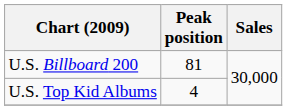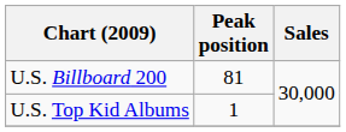 <table class="wikitable">
 <tr>
 <th>Chart (2009)</th>
 <th>Peak<br>position</th>
 <th>Sales</th>
 </tr>
 <tr>
 <td>U.S. <a href='#'><em>Billboard</em> 200</a></td>
 <td align="center">81</td>
 <td align="left" rowspan=2>30,000</td>
 </tr>
 <tr>
 <td>U.S. <a href='#'>Top Kid Albums</a></td>
-<td align="center">4</td>
+<td align="center">1</td>
 </tr>
 <tr>
 </tr>
 </table>
